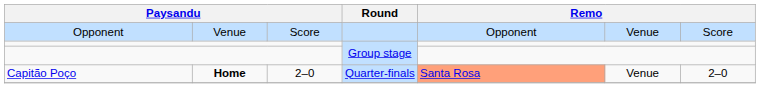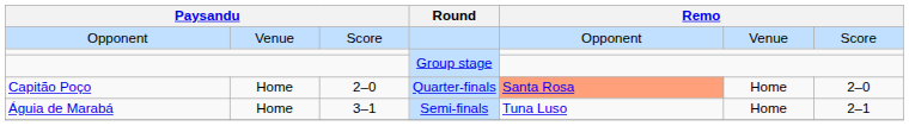 <table class="wikitable" style="text-align: center;">
 <tr>
 <th colspan=3><a href='#'>Paysandu</a></th>
 <th>Round</th>
 <th colspan=3><a href='#'>Remo</a></th>
 </tr>
 <tr bgcolor=#c1e0ff>
 <td width=25%>Opponent</td>
 <td width=10%>Venue</td>
 <td width=10%>Score</td>
 <td width=10%></td>
 <td width=25%>Opponent</td>
 <td width=10%>Venue</td>
 <td width=10%>Score</td>
 </tr>
 <tr>
 <td colspan=3></td>
 <td rowspan=2 bgcolor=#c1e0ff><a href='#'>Group stage</a></td>
 <td colspan=3></td>
 </tr>
 <tr>
 <td colspan=3 align=center valign=top><br></td>
 <td colspan=3 align=center valign=top><br></td>
 </tr>
 <tr>
 <td rowspan=1 align=left><a href='#'>Capitão Poço</a></td>
-<td><strong>Home</strong></td>
+<td>Home</td>
 <td>2–0</td>
 <td rowspan=1 bgcolor=#c1e0ff><a href='#'>Quarter-finals</a></td>
 <td rowspan=1 align=left style="background: lightsalmon;"><a href='#'>Santa Rosa</a></td>
-<td width=10%>Venue</td>
+<td>Home</td>
 <td>2–0</td>
+</tr>
+<tr>
+<td rowspan=1 align=left><a href='#'>Águia de Marabá</a></td>
+<td>Home</td>
+<td>3–1</td>
+<td rowspan=1 bgcolor=#c1e0ff><a href='#'>Semi-finals</a></td>
+<td rowspan=1 align=left><a href='#'>Tuna Luso</a></td>
+<td>Home</td>
+<td>2–1</td>
 </tr>
 <tr>
 </tr>
 </table>
